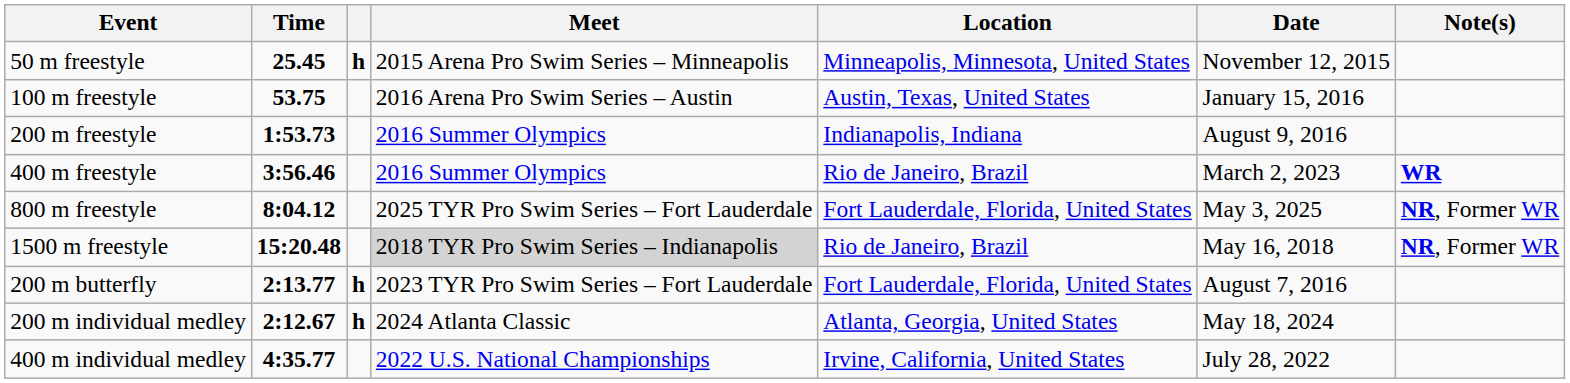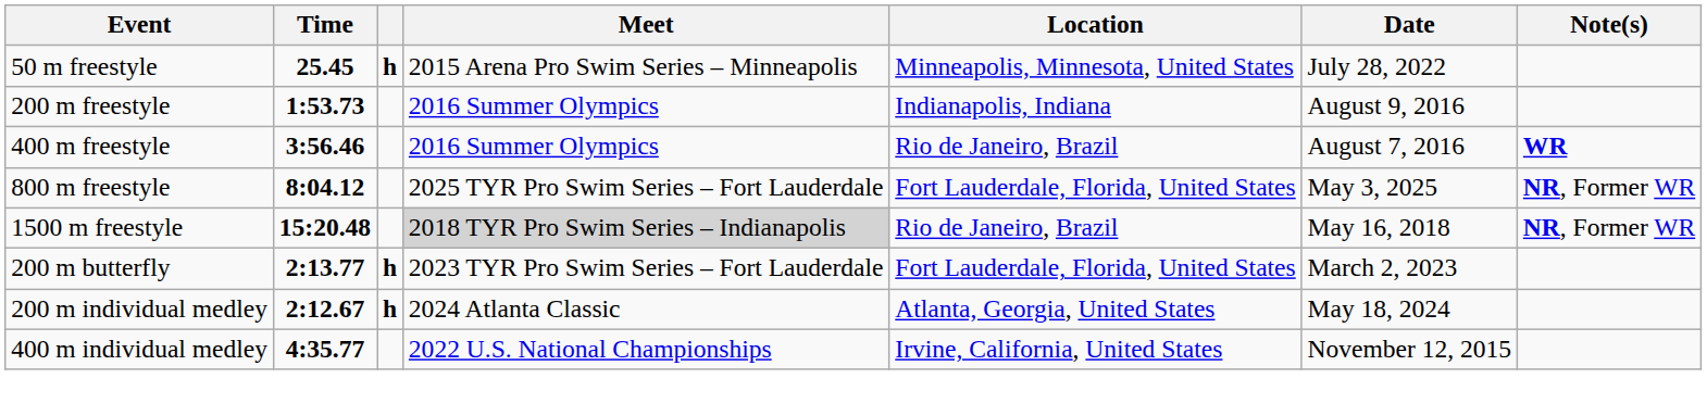 <table class="wikitable">
 <tr>
 <th>Event</th>
 <th>Time</th>
 <th></th>
 <th>Meet</th>
 <th>Location</th>
 <th>Date</th>
 <th>Note(s)</th>
 </tr>
 <tr>
 <td>50 m freestyle</td>
 <td style="text-align:center;"><strong>25.45</strong></td>
 <td style="text-align:center;"><strong>h</strong></td>
 <td>2015 Arena Pro Swim Series – Minneapolis</td>
 <td><a href='#'>Minneapolis, Minnesota</a>, <a href='#'>United States</a></td>
-<td>November 12, 2015</td>
-<td></td>
-</tr>
-<tr>
-<td>100 m freestyle</td>
-<td style="text-align:center;"><strong>53.75</strong></td>
-<td></td>
-<td>2016 Arena Pro Swim Series – Austin</td>
-<td><a href='#'>Austin, Texas</a>, <a href='#'>United States</a></td>
-<td>January 15, 2016</td>
+<td>July 28, 2022</td>
 <td></td>
 </tr>
 <tr>
 <td>200 m freestyle</td>
 <td style="text-align:center;"><strong>1:53.73</strong></td>
 <td></td>
 <td><a href='#'>2016 Summer Olympics</a></td>
 <td><a href='#'>Indianapolis, Indiana</a></td>
 <td>August 9, 2016</td>
 <td></td>
 </tr>
 <tr>
 <td>400 m freestyle</td>
 <td style="text-align:center;"><strong>3:56.46</strong></td>
 <td></td>
 <td><a href='#'>2016 Summer Olympics</a></td>
 <td><a href='#'>Rio de Janeiro</a>, <a href='#'>Brazil</a></td>
-<td>March 2, 2023</td>
+<td>August 7, 2016</td>
 <td><strong><a href='#'>WR</a></strong></td>
 </tr>
 <tr>
 <td>800 m freestyle</td>
 <td style="text-align:center;"><strong>8:04.12</strong></td>
 <td></td>
 <td>2025 TYR Pro Swim Series – Fort Lauderdale</td>
 <td><a href='#'>Fort Lauderdale, Florida</a>, <a href='#'>United States</a></td>
 <td>May 3, 2025</td>
 <td><strong><a href='#'>NR</a></strong>, Former <a href='#'>WR</a></td>
 </tr>
 <tr>
 <td>1500 m freestyle</td>
 <td style="text-align:center;"><strong>15:20.48</strong></td>
 <td></td>
 <td style="background: lightgrey;">2018 TYR Pro Swim Series – Indianapolis</td>
 <td><a href='#'>Rio de Janeiro</a>, <a href='#'>Brazil</a></td>
 <td>May 16, 2018</td>
 <td><strong><a href='#'>NR</a></strong>, Former <a href='#'>WR</a></td>
 </tr>
 <tr>
 <td>200 m butterfly</td>
 <td style="text-align:center;"><strong>2:13.77</strong></td>
 <td style="text-align:center;"><strong>h</strong></td>
 <td>2023 TYR Pro Swim Series – Fort Lauderdale</td>
 <td><a href='#'>Fort Lauderdale, Florida</a>, <a href='#'>United States</a></td>
-<td>August 7, 2016</td>
+<td>March 2, 2023</td>
 <td></td>
 </tr>
 <tr>
 <td>200 m individual medley</td>
 <td style="text-align:center;"><strong>2:12.67</strong></td>
 <td style="text-align:center;"><strong>h</strong></td>
 <td>2024 Atlanta Classic</td>
 <td><a href='#'>Atlanta, Georgia</a>, <a href='#'>United States</a></td>
 <td>May 18, 2024</td>
 </tr>
 <tr>
 <td>400 m individual medley</td>
 <td style="text-align:center;"><strong>4:35.77</strong></td>
 <td></td>
 <td><a href='#'>2022 U.S. National Championships</a></td>
 <td><a href='#'>Irvine, California</a>, <a href='#'>United States</a></td>
-<td>July 28, 2022</td>
+<td>November 12, 2015</td>
 <td></td>
 </tr>
 </table>
